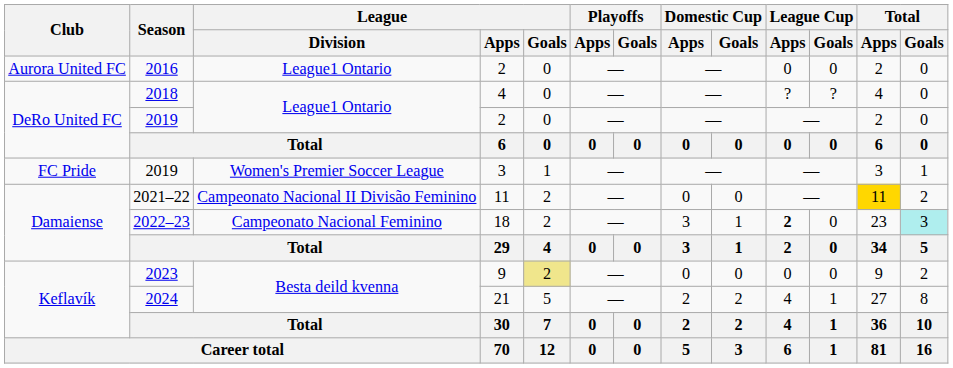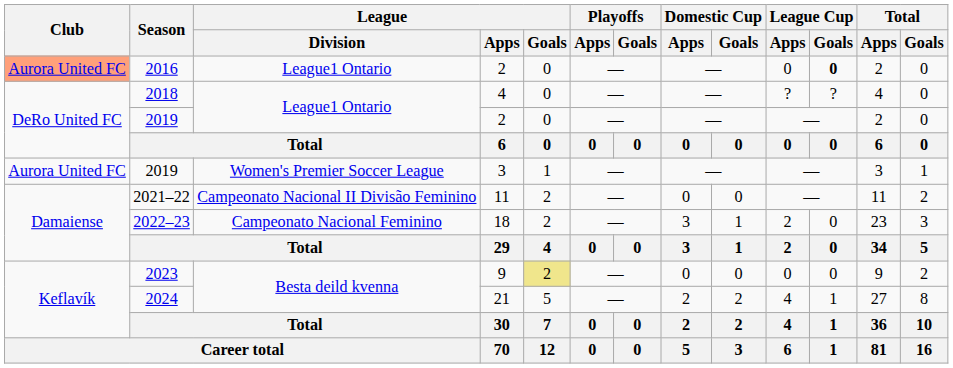 <table class="wikitable" style="text-align: center;">
 <tr>
 <th rowspan="2">Club</th>
 <th rowspan="2">Season</th>
 <th colspan="3">League</th>
 <th colspan="2">Playoffs</th>
 <th colspan="2">Domestic Cup</th>
 <th colspan="2">League Cup</th>
 <th colspan="2">Total</th>
 </tr>
 <tr>
 <th>Division</th>
 <th>Apps</th>
 <th>Goals</th>
 <th>Apps</th>
 <th>Goals</th>
 <th>Apps</th>
 <th>Goals</th>
 <th>Apps</th>
 <th>Goals</th>
 <th>Apps</th>
 <th>Goals</th>
 </tr>
 <tr>
-<td><a href='#'>Aurora United FC</a></td>
+<td style="background: lightsalmon;"><a href='#'>Aurora United FC</a></td>
 <td><a href='#'>2016</a></td>
 <td><a href='#'>League1 Ontario</a></td>
 <td>2</td>
 <td>0</td>
 <td colspan="2">—</td>
 <td colspan="2">—</td>
 <td>0</td>
-<td>0</td>
+<td><strong>0</strong></td>
 <td>2</td>
 <td>0</td>
 </tr>
 <tr>
 <td rowspan=3><a href='#'>DeRo United FC</a></td>
 <td><a href='#'>2018</a></td>
 <td rowspan=2><a href='#'>League1 Ontario</a></td>
 <td>4</td>
 <td>0</td>
 <td colspan="2">—</td>
 <td colspan="2">—</td>
 <td>?</td>
 <td>?</td>
 <td>4</td>
 <td>0</td>
 </tr>
 <tr>
 <td><a href='#'>2019</a></td>
 <td>2</td>
 <td>0</td>
 <td colspan="2">—</td>
 <td colspan="2">—</td>
 <td colspan="2">—</td>
 <td>2</td>
 <td>0</td>
 </tr>
 <tr>
 <th colspan="2">Total</th>
 <th>6</th>
 <th>0</th>
 <th>0</th>
 <th>0</th>
 <th>0</th>
 <th>0</th>
 <th>0</th>
 <th>0</th>
 <th>6</th>
 <th>0</th>
 </tr>
 <tr>
-<td><a href='#'>FC Pride</a></td>
+<td><a href='#'>Aurora United FC</a></td>
 <td>2019</td>
 <td><a href='#'>Women's Premier Soccer League</a></td>
 <td>3</td>
 <td>1</td>
 <td colspan="2">—</td>
 <td colspan="2">—</td>
 <td colspan="2">—</td>
 <td>3</td>
 <td>1</td>
 </tr>
 <tr>
 <td rowspan=3><a href='#'>Damaiense</a></td>
 <td>2021–22</td>
 <td><a href='#'>Campeonato Nacional II Divisão Feminino</a></td>
 <td>11</td>
 <td>2</td>
 <td colspan="2">—</td>
 <td>0</td>
 <td>0</td>
 <td colspan="2">—</td>
-<td style="background: gold;">11</td>
+<td>11</td>
 <td>2</td>
 </tr>
 <tr>
 <td><a href='#'>2022–23</a></td>
 <td><a href='#'>Campeonato Nacional Feminino</a></td>
 <td>18</td>
 <td>2</td>
 <td colspan="2">—</td>
 <td>3</td>
 <td>1</td>
-<td><strong>2</strong></td>
+<td>2</td>
 <td>0</td>
 <td>23</td>
-<td style="background: paleturquoise;">3</td>
+<td>3</td>
 </tr>
 <tr>
 <th colspan="2">Total</th>
 <th>29</th>
 <th>4</th>
 <th>0</th>
 <th>0</th>
 <th>3</th>
 <th>1</th>
 <th>2</th>
 <th>0</th>
 <th>34</th>
 <th>5</th>
 </tr>
 <tr>
 <td rowspan=3><a href='#'>Keflavík</a></td>
 <td><a href='#'>2023</a></td>
 <td rowspan=2><a href='#'>Besta deild kvenna</a></td>
 <td>9</td>
 <td style="background: khaki;">2</td>
 <td colspan="2">—</td>
 <td>0</td>
 <td>0</td>
 <td>0</td>
 <td>0</td>
 <td>9</td>
 <td>2</td>
 </tr>
 <tr>
 <td><a href='#'>2024</a></td>
 <td>21</td>
 <td>5</td>
 <td colspan="2">—</td>
 <td>2</td>
 <td>2</td>
 <td>4</td>
 <td>1</td>
 <td>27</td>
 <td>8</td>
 </tr>
 <tr>
 <th colspan="2">Total</th>
 <th>30</th>
 <th>7</th>
 <th>0</th>
 <th>0</th>
 <th>2</th>
 <th>2</th>
 <th>4</th>
 <th>1</th>
 <th>36</th>
 <th>10</th>
 </tr>
 <tr>
 <th colspan="3">Career total</th>
 <th>70</th>
 <th>12</th>
 <th>0</th>
 <th>0</th>
 <th>5</th>
 <th>3</th>
 <th>6</th>
 <th>1</th>
 <th>81</th>
 <th>16</th>
 </tr>
 </table>
